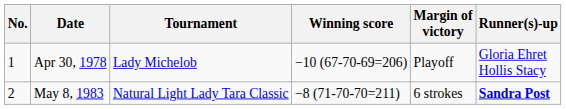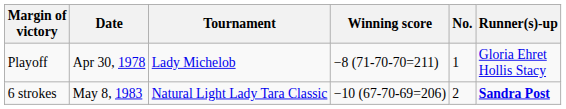 <table class="wikitable" style="font-size:95%;">
 <tr>
-<th>No.</th>
+<th>Margin of<br>victory</th>
 <th>Date</th>
 <th>Tournament</th>
 <th>Winning score</th>
-<th>Margin of<br>victory</th>
+<th>No.</th>
 <th>Runner(s)-up</th>
 </tr>
 <tr>
-<td>1</td>
+<td>Playoff</td>
 <td>Apr 30, <a href='#'>1978</a></td>
 <td><a href='#'>Lady Michelob</a></td>
-<td>−10 (67-70-69=206)</td>
-<td>Playoff</td>
+<td>−8 (71-70-70=211)</td>
+<td>1</td>
 <td> <a href='#'>Gloria Ehret</a><br> <a href='#'>Hollis Stacy</a></td>
 </tr>
 <tr>
-<td>2</td>
+<td>6 strokes</td>
 <td>May 8, <a href='#'>1983</a></td>
 <td><a href='#'>Natural Light Lady Tara Classic</a></td>
-<td>−8 (71-70-70=211)</td>
-<td>6 strokes</td>
+<td>−10 (67-70-69=206)</td>
+<td>2</td>
 <td><strong> <a href='#'>Sandra Post</a></strong></td>
 </tr>
 </table>
